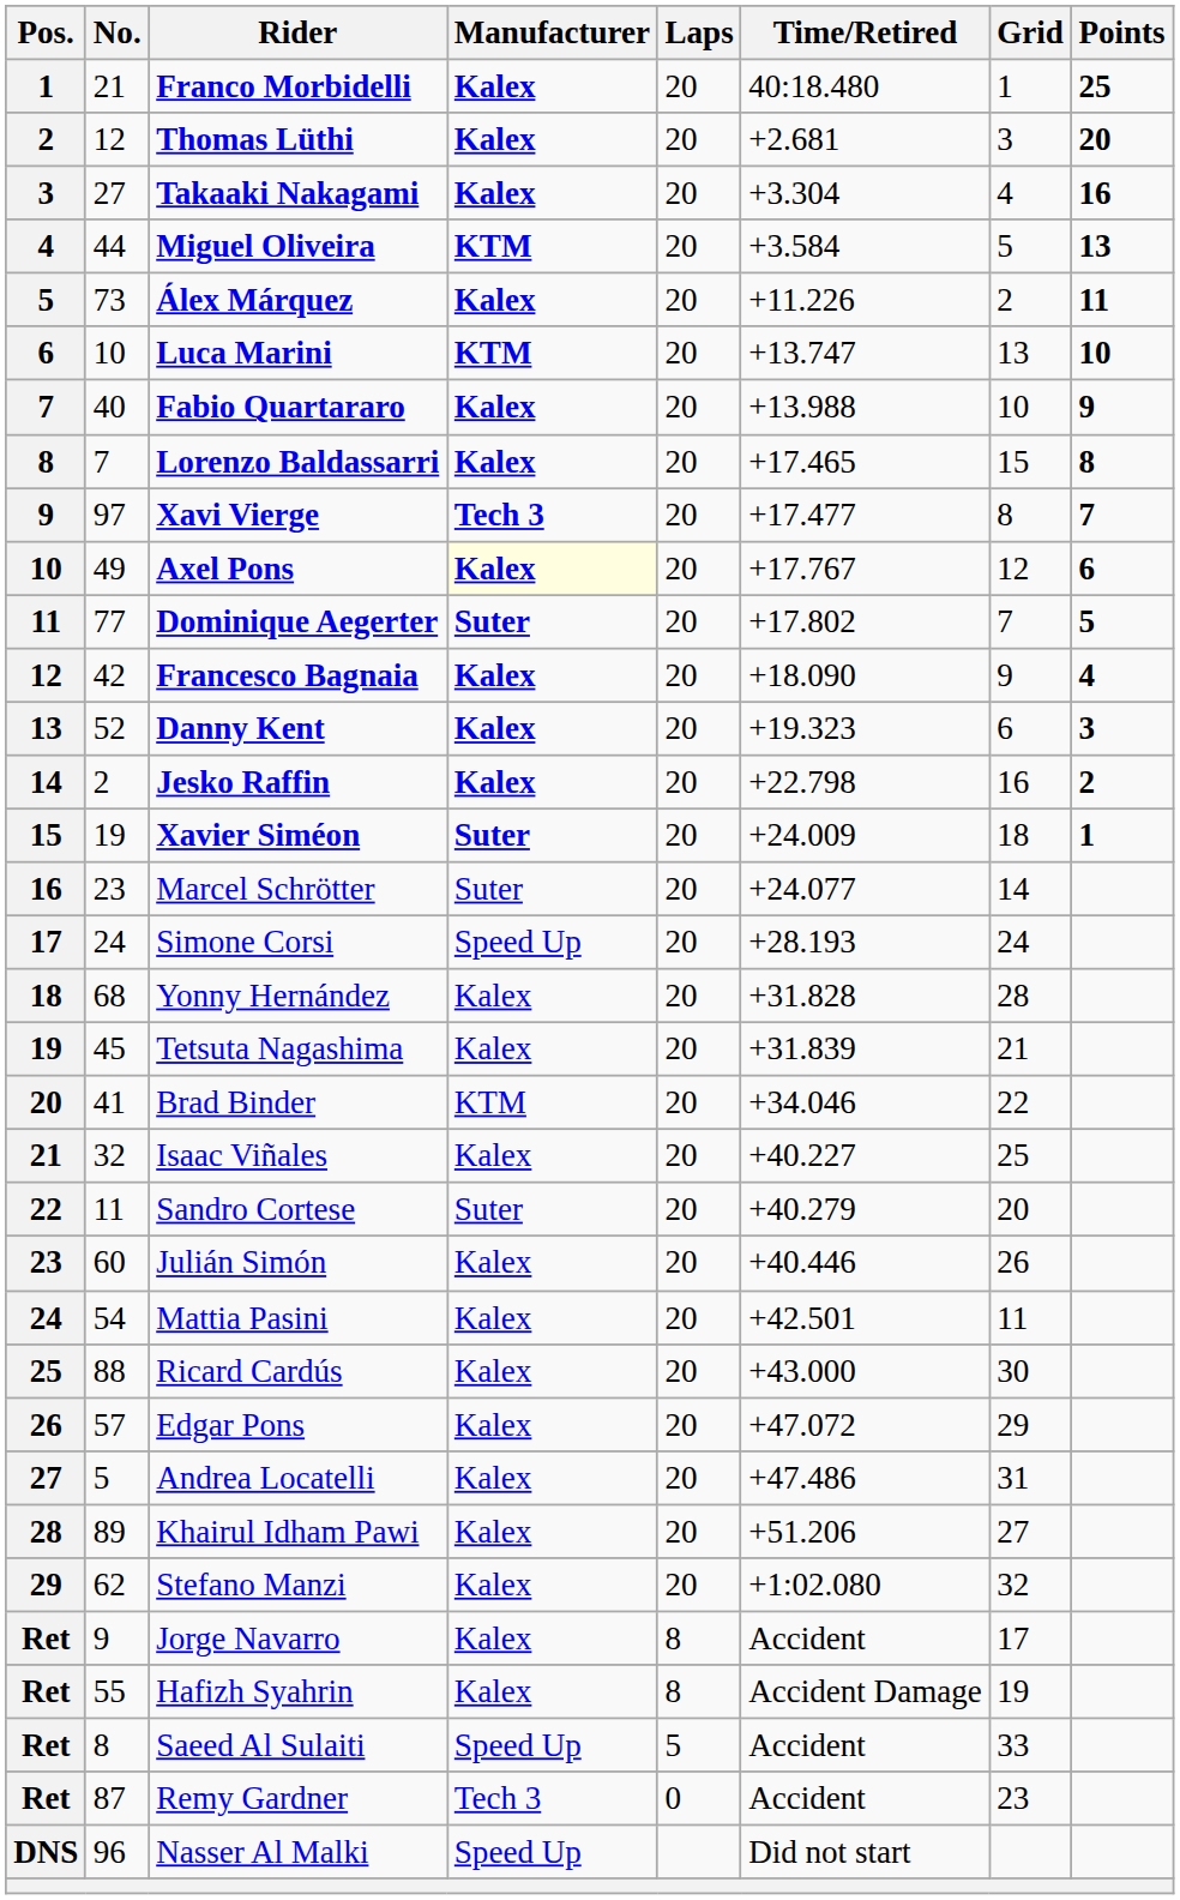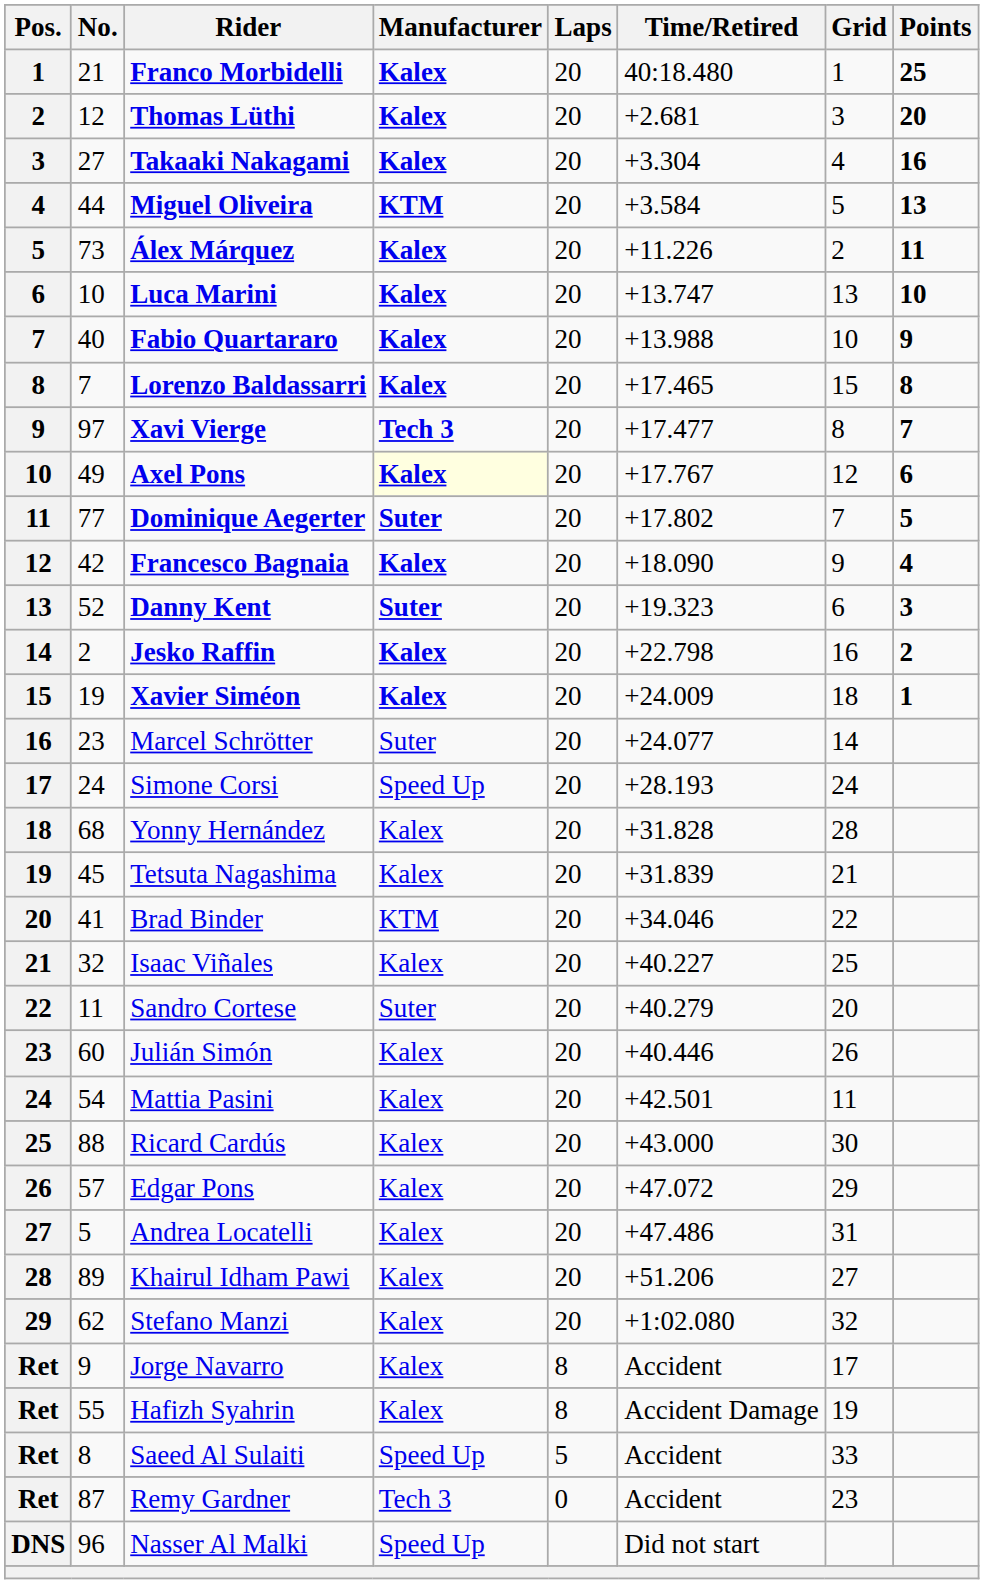 <table class="wikitable" style="font-size: 95%;">
 <tr>
 <th>Pos.</th>
 <th>No.</th>
 <th>Rider</th>
 <th>Manufacturer</th>
 <th>Laps</th>
 <th>Time/Retired</th>
 <th>Grid</th>
 <th>Points</th>
 </tr>
 <tr>
 <th>1</th>
 <td>21</td>
 <td> <strong><a href='#'>Franco Morbidelli</a></strong></td>
 <td><strong><a href='#'>Kalex</a></strong></td>
 <td>20</td>
 <td>40:18.480</td>
 <td>1</td>
 <td><strong>25</strong></td>
 </tr>
 <tr>
 <th>2</th>
 <td>12</td>
 <td> <strong><a href='#'>Thomas Lüthi</a></strong></td>
 <td><strong><a href='#'>Kalex</a></strong></td>
 <td>20</td>
 <td>+2.681</td>
 <td>3</td>
 <td><strong>20</strong></td>
 </tr>
 <tr>
 <th>3</th>
 <td>27</td>
 <td> <strong><a href='#'>Takaaki Nakagami</a></strong></td>
 <td><strong><a href='#'>Kalex</a></strong></td>
 <td>20</td>
 <td>+3.304</td>
 <td>4</td>
 <td><strong>16</strong></td>
 </tr>
 <tr>
 <th>4</th>
 <td>44</td>
 <td> <strong><a href='#'>Miguel Oliveira</a></strong></td>
 <td><strong><a href='#'>KTM</a></strong></td>
 <td>20</td>
 <td>+3.584</td>
 <td>5</td>
 <td><strong>13</strong></td>
 </tr>
 <tr>
 <th>5</th>
 <td>73</td>
 <td> <strong><a href='#'>Álex Márquez</a></strong></td>
 <td><strong><a href='#'>Kalex</a></strong></td>
 <td>20</td>
 <td>+11.226</td>
 <td>2</td>
 <td><strong>11</strong></td>
 </tr>
 <tr>
 <th>6</th>
 <td>10</td>
 <td> <strong><a href='#'>Luca Marini</a></strong></td>
-<td><strong><a href='#'>KTM</a></strong></td>
+<td><strong><a href='#'>Kalex</a></strong></td>
 <td>20</td>
 <td>+13.747</td>
 <td>13</td>
 <td><strong>10</strong></td>
 </tr>
 <tr>
 <th>7</th>
 <td>40</td>
 <td> <strong><a href='#'>Fabio Quartararo</a></strong></td>
 <td><strong><a href='#'>Kalex</a></strong></td>
 <td>20</td>
 <td>+13.988</td>
 <td>10</td>
 <td><strong>9</strong></td>
 </tr>
 <tr>
 <th>8</th>
 <td>7</td>
 <td> <strong><a href='#'>Lorenzo Baldassarri</a></strong></td>
 <td><strong><a href='#'>Kalex</a></strong></td>
 <td>20</td>
 <td>+17.465</td>
 <td>15</td>
 <td><strong>8</strong></td>
 </tr>
 <tr>
 <th>9</th>
 <td>97</td>
 <td> <strong><a href='#'>Xavi Vierge</a></strong></td>
 <td><strong><a href='#'>Tech 3</a></strong></td>
 <td>20</td>
 <td>+17.477</td>
 <td>8</td>
 <td><strong>7</strong></td>
 </tr>
 <tr>
 <th>10</th>
 <td>49</td>
 <td> <strong><a href='#'>Axel Pons</a></strong></td>
 <td style="background: lightyellow;"><strong><a href='#'>Kalex</a></strong></td>
 <td>20</td>
 <td>+17.767</td>
 <td>12</td>
 <td><strong>6</strong></td>
 </tr>
 <tr>
 <th>11</th>
 <td>77</td>
 <td> <strong><a href='#'>Dominique Aegerter</a></strong></td>
 <td><strong><a href='#'>Suter</a></strong></td>
 <td>20</td>
 <td>+17.802</td>
 <td>7</td>
 <td><strong>5</strong></td>
 </tr>
 <tr>
 <th>12</th>
 <td>42</td>
 <td> <strong><a href='#'>Francesco Bagnaia</a></strong></td>
 <td><strong><a href='#'>Kalex</a></strong></td>
 <td>20</td>
 <td>+18.090</td>
 <td>9</td>
 <td><strong>4</strong></td>
 </tr>
 <tr>
 <th>13</th>
 <td>52</td>
 <td> <strong><a href='#'>Danny Kent</a></strong></td>
-<td><strong><a href='#'>Kalex</a></strong></td>
+<td><strong><a href='#'>Suter</a></strong></td>
 <td>20</td>
 <td>+19.323</td>
 <td>6</td>
 <td><strong>3</strong></td>
 </tr>
 <tr>
 <th>14</th>
 <td>2</td>
 <td> <strong><a href='#'>Jesko Raffin</a></strong></td>
 <td><strong><a href='#'>Kalex</a></strong></td>
 <td>20</td>
 <td>+22.798</td>
 <td>16</td>
 <td><strong>2</strong></td>
 </tr>
 <tr>
 <th>15</th>
 <td>19</td>
 <td> <strong><a href='#'>Xavier Siméon</a></strong></td>
-<td><strong><a href='#'>Suter</a></strong></td>
+<td><strong><a href='#'>Kalex</a></strong></td>
 <td>20</td>
 <td>+24.009</td>
 <td>18</td>
 <td><strong>1</strong></td>
 </tr>
 <tr>
 <th>16</th>
 <td>23</td>
 <td> <a href='#'>Marcel Schrötter</a></td>
 <td><a href='#'>Suter</a></td>
 <td>20</td>
 <td>+24.077</td>
 <td>14</td>
 <td></td>
 </tr>
 <tr>
 <th>17</th>
 <td>24</td>
 <td> <a href='#'>Simone Corsi</a></td>
 <td><a href='#'>Speed Up</a></td>
 <td>20</td>
 <td>+28.193</td>
 <td>24</td>
 <td></td>
 </tr>
 <tr>
 <th>18</th>
 <td>68</td>
 <td> <a href='#'>Yonny Hernández</a></td>
 <td><a href='#'>Kalex</a></td>
 <td>20</td>
 <td>+31.828</td>
 <td>28</td>
 <td></td>
 </tr>
 <tr>
 <th>19</th>
 <td>45</td>
 <td> <a href='#'>Tetsuta Nagashima</a></td>
 <td><a href='#'>Kalex</a></td>
 <td>20</td>
 <td>+31.839</td>
 <td>21</td>
 <td></td>
 </tr>
 <tr>
 <th>20</th>
 <td>41</td>
 <td> <a href='#'>Brad Binder</a></td>
 <td><a href='#'>KTM</a></td>
 <td>20</td>
 <td>+34.046</td>
 <td>22</td>
 <td></td>
 </tr>
 <tr>
 <th>21</th>
 <td>32</td>
 <td> <a href='#'>Isaac Viñales</a></td>
 <td><a href='#'>Kalex</a></td>
 <td>20</td>
 <td>+40.227</td>
 <td>25</td>
 <td></td>
 </tr>
 <tr>
 <th>22</th>
 <td>11</td>
 <td> <a href='#'>Sandro Cortese</a></td>
 <td><a href='#'>Suter</a></td>
 <td>20</td>
 <td>+40.279</td>
 <td>20</td>
 <td></td>
 </tr>
 <tr>
 <th>23</th>
 <td>60</td>
 <td> <a href='#'>Julián Simón</a></td>
 <td><a href='#'>Kalex</a></td>
 <td>20</td>
 <td>+40.446</td>
 <td>26</td>
 <td></td>
 </tr>
 <tr>
 <th>24</th>
 <td>54</td>
 <td> <a href='#'>Mattia Pasini</a></td>
 <td><a href='#'>Kalex</a></td>
 <td>20</td>
 <td>+42.501</td>
 <td>11</td>
 <td></td>
 </tr>
 <tr>
 <th>25</th>
 <td>88</td>
 <td> <a href='#'>Ricard Cardús</a></td>
 <td><a href='#'>Kalex</a></td>
 <td>20</td>
 <td>+43.000</td>
 <td>30</td>
 <td></td>
 </tr>
 <tr>
 <th>26</th>
 <td>57</td>
 <td> <a href='#'>Edgar Pons</a></td>
 <td><a href='#'>Kalex</a></td>
 <td>20</td>
 <td>+47.072</td>
 <td>29</td>
 <td></td>
 </tr>
 <tr>
 <th>27</th>
 <td>5</td>
 <td> <a href='#'>Andrea Locatelli</a></td>
 <td><a href='#'>Kalex</a></td>
 <td>20</td>
 <td>+47.486</td>
 <td>31</td>
 <td></td>
 </tr>
 <tr>
 <th>28</th>
 <td>89</td>
 <td> <a href='#'>Khairul Idham Pawi</a></td>
 <td><a href='#'>Kalex</a></td>
 <td>20</td>
 <td>+51.206</td>
 <td>27</td>
 <td></td>
 </tr>
 <tr>
 <th>29</th>
 <td>62</td>
 <td> <a href='#'>Stefano Manzi</a></td>
 <td><a href='#'>Kalex</a></td>
 <td>20</td>
 <td>+1:02.080</td>
 <td>32</td>
 <td></td>
 </tr>
 <tr>
 <th>Ret</th>
 <td>9</td>
 <td> <a href='#'>Jorge Navarro</a></td>
 <td><a href='#'>Kalex</a></td>
 <td>8</td>
 <td>Accident</td>
 <td>17</td>
 <td></td>
 </tr>
 <tr>
 <th>Ret</th>
 <td>55</td>
 <td> <a href='#'>Hafizh Syahrin</a></td>
 <td><a href='#'>Kalex</a></td>
 <td>8</td>
 <td>Accident Damage</td>
 <td>19</td>
 <td></td>
 </tr>
 <tr>
 <th>Ret</th>
 <td>8</td>
 <td> <a href='#'>Saeed Al Sulaiti</a></td>
 <td><a href='#'>Speed Up</a></td>
 <td>5</td>
 <td>Accident</td>
 <td>33</td>
 <td></td>
 </tr>
 <tr>
 <th>Ret</th>
 <td>87</td>
 <td> <a href='#'>Remy Gardner</a></td>
 <td><a href='#'>Tech 3</a></td>
 <td>0</td>
 <td>Accident</td>
 <td>23</td>
 <td></td>
 </tr>
 <tr>
 <th>DNS</th>
 <td>96</td>
 <td> <a href='#'>Nasser Al Malki</a></td>
 <td><a href='#'>Speed Up</a></td>
 <td></td>
 <td>Did not start</td>
 <td></td>
 <td></td>
 </tr>
 <tr>
 <th colspan=8></th>
 </tr>
 </table>
